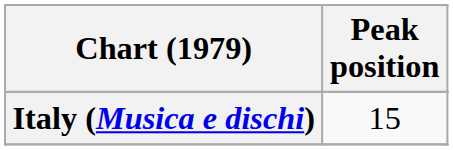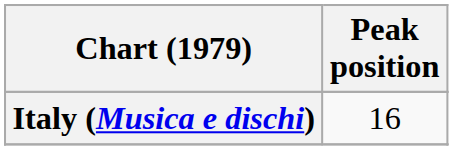 <table class="wikitable sortable plainrowheaders" style="text-align:center">
 <tr>
 <th scope="col">Chart (1979)</th>
 <th scope="col">Peak<br>position</th>
 </tr>
 <tr>
 </tr>
 <tr>
 <th scope="row">Italy (<em><a href='#'>Musica e dischi</a></em>)</th>
-<td>15</td>
+<td>16</td>
 </tr>
 <tr>
 </tr>
 <tr>
 </tr>
 <tr>
 </tr>
 </table>
